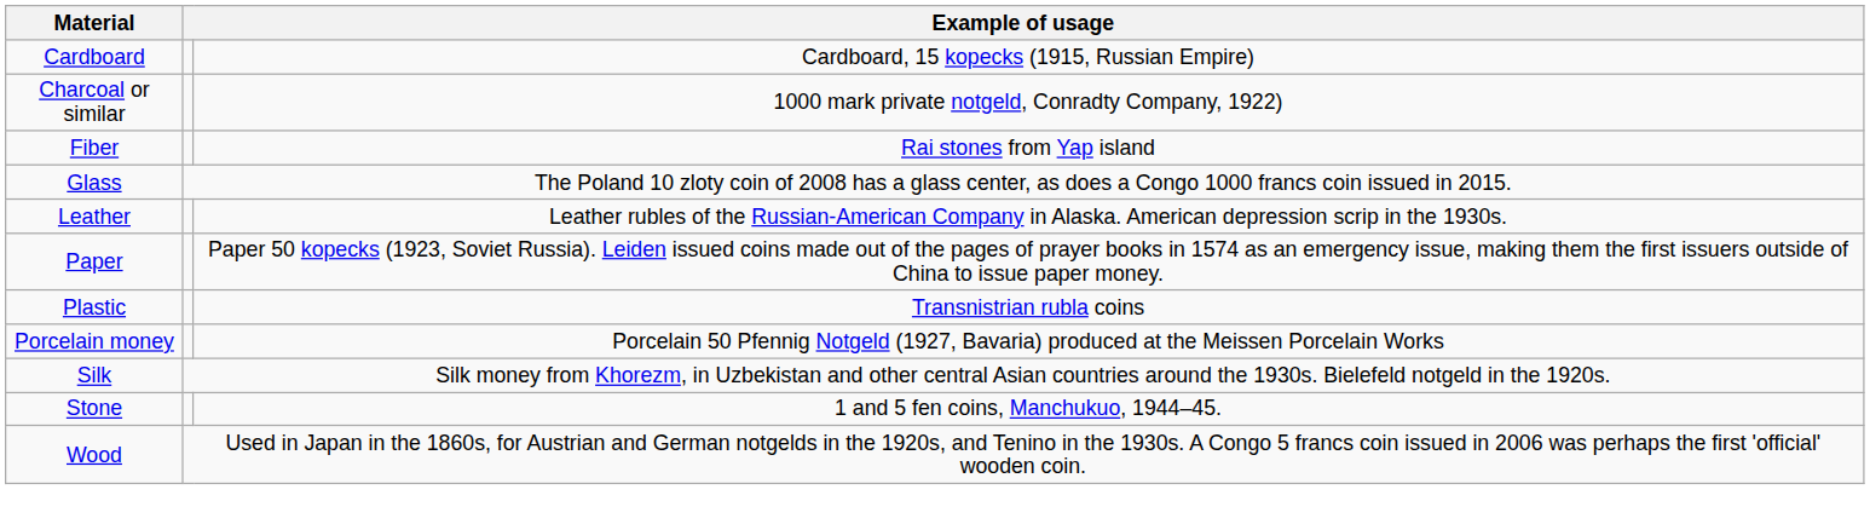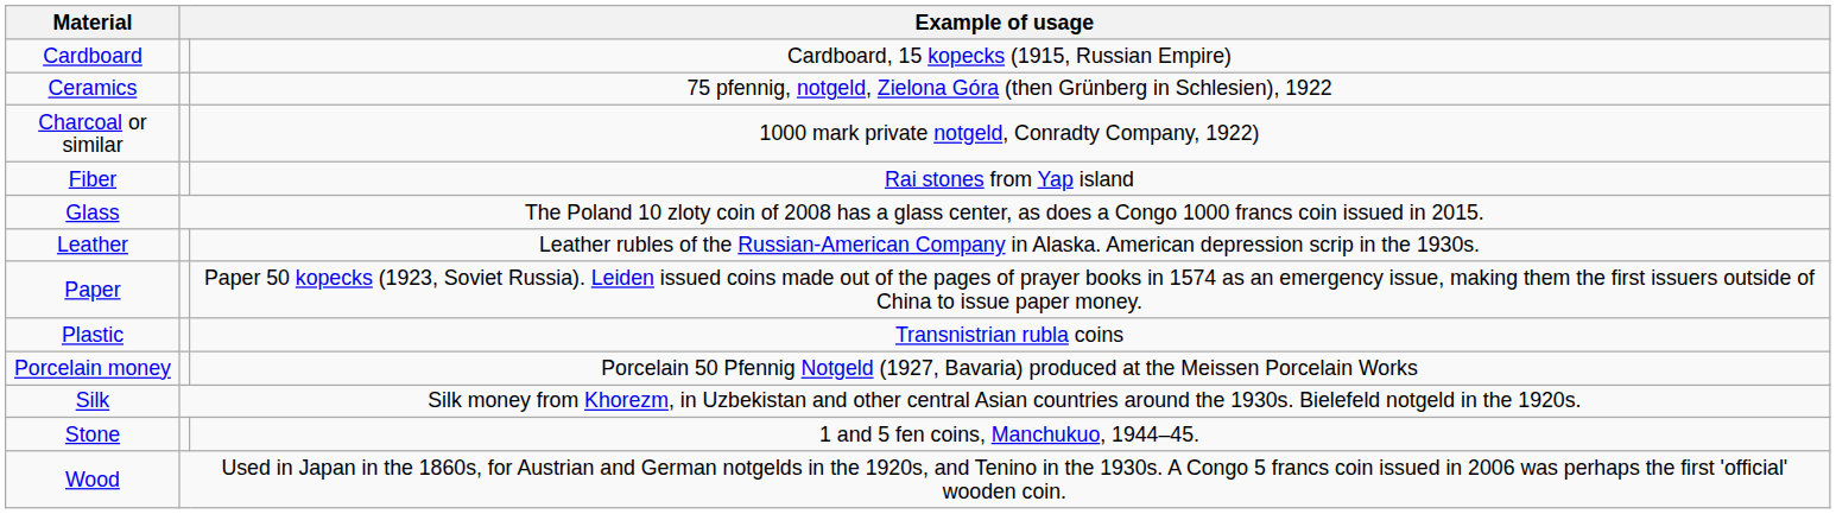 <table class="wikitable" style="text-align:center; font-size:90%">
 <tr>
 <th>Material</th>
 <th colspan="2">Example of usage</th>
 </tr>
 <tr>
 <td><a href='#'>Cardboard</a></td>
 <td></td>
 <td>Cardboard, 15 <a href='#'>kopecks</a> (1915, Russian Empire)</td>
+</tr>
+<tr>
+<td><a href='#'>Ceramics</a></td>
+<td></td>
+<td>75 pfennig, <a href='#'>notgeld</a>, <a href='#'>Zielona Góra</a> (then Grünberg in Schlesien), 1922</td>
 </tr>
 <tr>
 <td><a href='#'>Charcoal</a> or similar</td>
 <td></td>
 <td>1000 mark private <a href='#'>notgeld</a>, Conradty Company, 1922)</td>
 </tr>
 <tr>
 <td><a href='#'>Fiber</a></td>
 <td></td>
 <td><a href='#'>Rai stones</a> from <a href='#'>Yap</a> island</td>
 </tr>
 <tr>
 <td><a href='#'>Glass</a></td>
 <td colspan="2">The Poland 10 zloty coin of 2008 has a glass center, as does a Congo 1000 francs coin issued in 2015.</td>
 </tr>
 <tr>
 <td><a href='#'>Leather</a></td>
 <td></td>
 <td>Leather rubles of the <a href='#'>Russian-American Company</a> in Alaska. American depression scrip in the 1930s.</td>
 </tr>
 <tr>
 <td><a href='#'>Paper</a></td>
 <td></td>
 <td>Paper 50 <a href='#'>kopecks</a> (1923, Soviet Russia). <a href='#'>Leiden</a> issued coins made out of the pages of prayer books in 1574 as an emergency issue, making them the first issuers outside of China to issue paper money.</td>
 </tr>
 <tr>
 <td><a href='#'>Plastic</a></td>
 <td></td>
 <td><a href='#'>Transnistrian rubla</a> coins</td>
 </tr>
 <tr>
 <td><a href='#'>Porcelain money</a></td>
 <td></td>
 <td>Porcelain 50 Pfennig <a href='#'>Notgeld</a> (1927, Bavaria) produced at the Meissen Porcelain Works</td>
 </tr>
 <tr>
 <td><a href='#'>Silk</a></td>
 <td colspan="2">Silk money from <a href='#'>Khorezm</a>, in Uzbekistan and other central Asian countries around the 1930s. Bielefeld notgeld in the 1920s.</td>
 </tr>
 <tr>
 <td><a href='#'>Stone</a></td>
 <td></td>
 <td>1 and 5 fen coins, <a href='#'>Manchukuo</a>, 1944–45.</td>
 </tr>
 <tr>
 <td><a href='#'>Wood</a></td>
 <td colspan="2">Used in Japan in the 1860s, for Austrian and German notgelds in the 1920s, and Tenino in the 1930s. A Congo 5 francs coin issued in 2006 was perhaps the first 'official' wooden coin.</td>
 </tr>
 </table>
